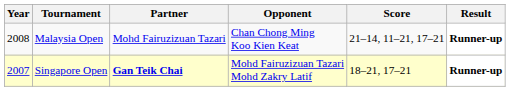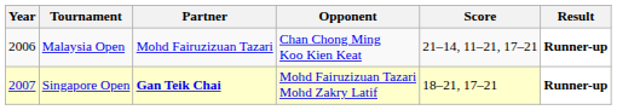 <table class="sortable wikitable" style="font-size: 90%;">
 <tr>
 <th>Year</th>
 <th>Tournament</th>
 <th>Partner</th>
 <th>Opponent</th>
 <th>Score</th>
 <th>Result</th>
 </tr>
 <tr>
-<td align="center">2008</td>
+<td align="center">2006</td>
 <td><a href='#'>Malaysia Open</a></td>
 <td> <a href='#'>Mohd Fairuzizuan Tazari</a></td>
 <td> <a href='#'>Chan Chong Ming</a><br> <a href='#'>Koo Kien Keat</a></td>
 <td>21–14, 11–21, 17–21</td>
 <td style="text-align:left; background:white"> <strong>Runner-up</strong></td>
 </tr>
 <tr style="background:#FFFFCC">
 <td align="center"><a href='#'>2007</a></td>
 <td><a href='#'>Singapore Open</a></td>
 <td><strong> <a href='#'>Gan Teik Chai</a></strong></td>
 <td> <a href='#'>Mohd Fairuzizuan Tazari</a><br> <a href='#'>Mohd Zakry Latif</a></td>
 <td>18–21, 17–21</td>
 <td style="text-align:left; background:white"> <strong>Runner-up</strong></td>
 </tr>
 </table>
